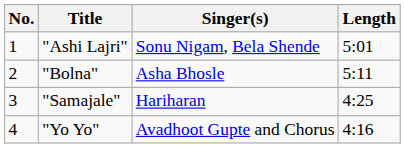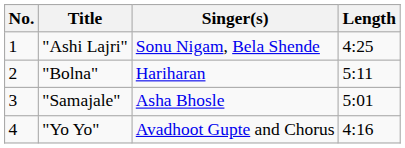 <table class="wikitable">
 <tr>
 <th>No.</th>
 <th>Title</th>
 <th>Singer(s)</th>
 <th>Length</th>
 </tr>
 <tr>
 <td>1</td>
 <td>"Ashi Lajri"</td>
 <td><a href='#'>Sonu Nigam</a>, <a href='#'>Bela Shende</a></td>
-<td>5:01</td>
+<td>4:25</td>
 </tr>
 <tr>
 <td>2</td>
 <td>"Bolna"</td>
-<td><a href='#'>Asha Bhosle</a></td>
+<td><a href='#'>Hariharan</a></td>
 <td>5:11</td>
 </tr>
 <tr>
 <td>3</td>
 <td>"Samajale"</td>
-<td><a href='#'>Hariharan</a></td>
-<td>4:25</td>
+<td><a href='#'>Asha Bhosle</a></td>
+<td>5:01</td>
 </tr>
 <tr>
 <td>4</td>
 <td>"Yo Yo"</td>
 <td><a href='#'>Avadhoot Gupte</a> and Chorus</td>
 <td>4:16</td>
 </tr>
 </table>
